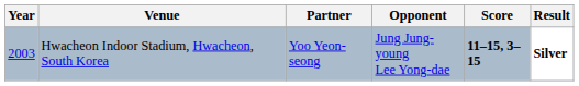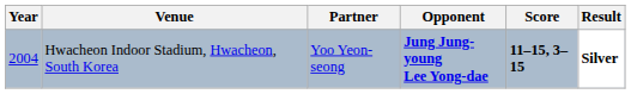 <table class="sortable wikitable" style="font-size: 90%;">
 <tr>
 <th>Year</th>
 <th>Venue</th>
 <th>Partner</th>
 <th>Opponent</th>
 <th>Score</th>
 <th>Result</th>
 </tr>
 <tr style="background:#AABBCC">
-<td align="center"><a href='#'>2003</a></td>
+<td align="center"><a href='#'>2004</a></td>
 <td align="left">Hwacheon Indoor Stadium, <a href='#'>Hwacheon</a>, <a href='#'>South Korea</a></td>
 <td align="left"> <a href='#'>Yoo Yeon-seong</a></td>
-<td align="left"> <a href='#'>Jung Jung-young</a> <br>  <a href='#'>Lee Yong-dae</a></td>
+<td align="left"><strong> <a href='#'>Jung Jung-young</a> <br>  <a href='#'>Lee Yong-dae</a></strong></td>
 <td align="left"><strong>11–15, 3–15</strong></td>
 <td style="text-align:left; background:white"> <strong>Silver</strong></td>
 </tr>
 </table>
